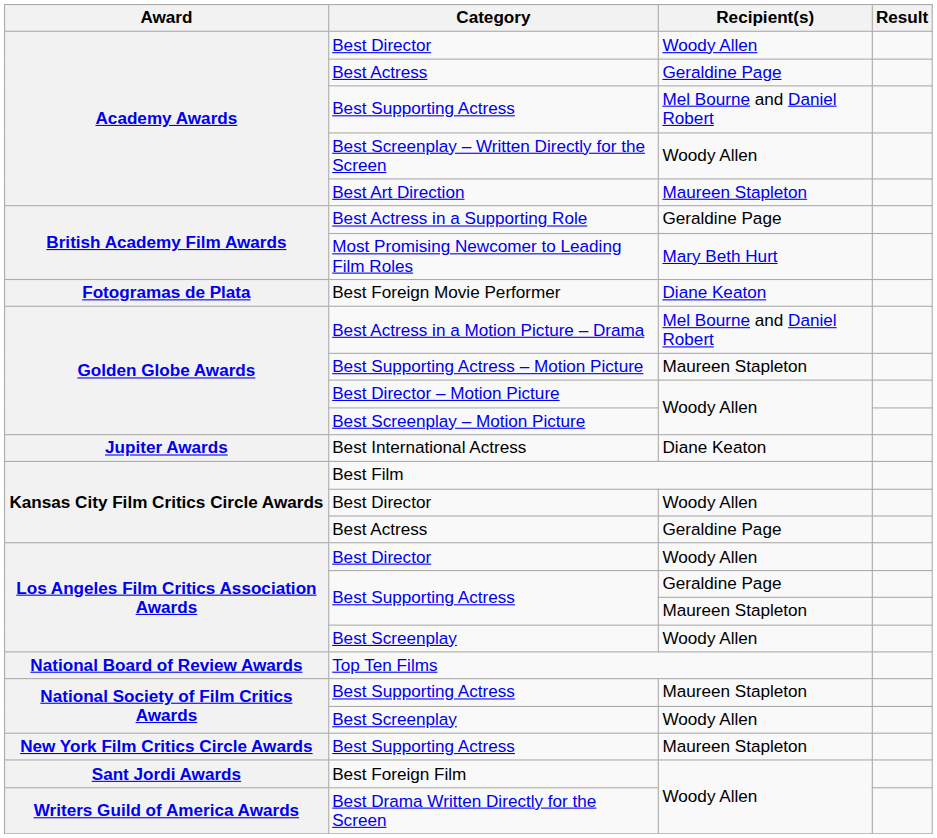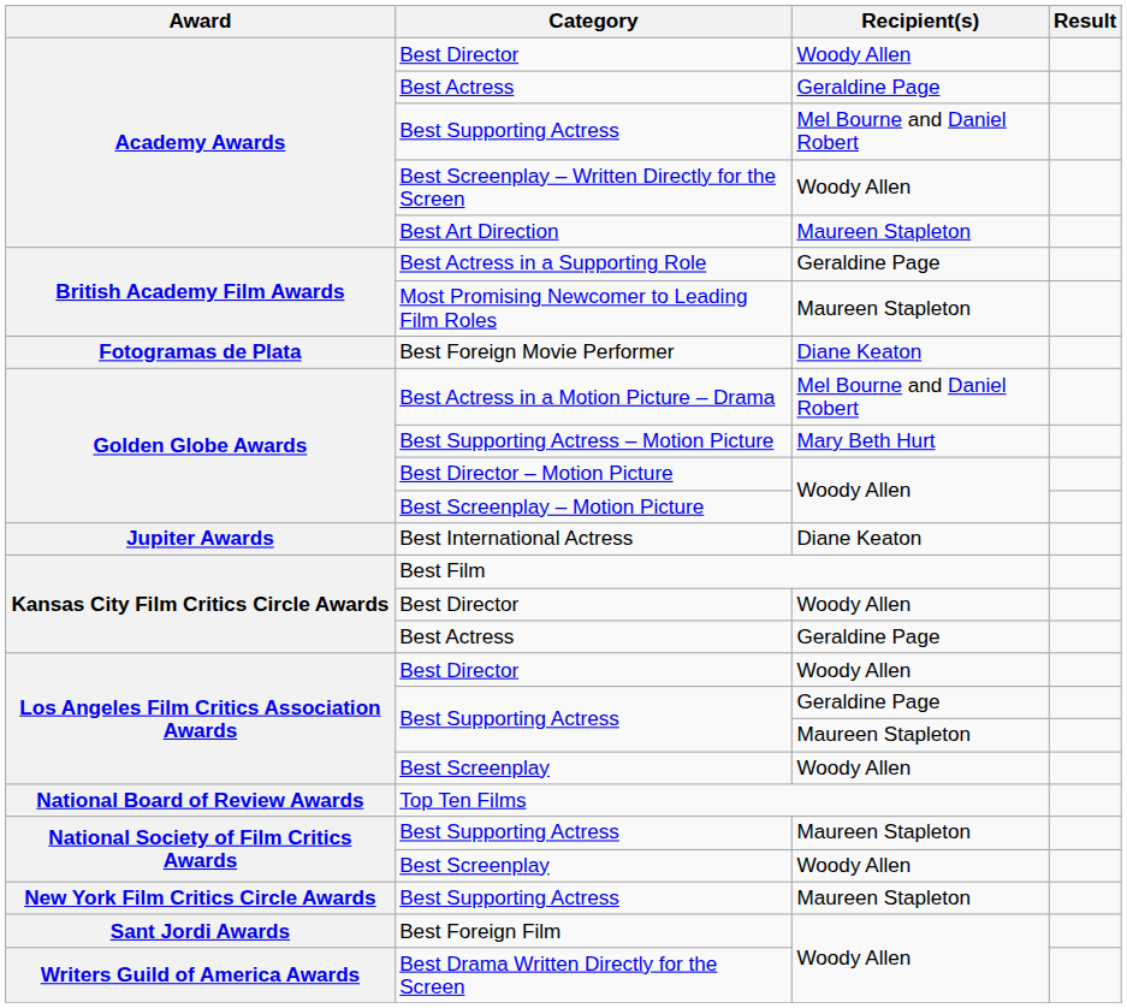 <table class="wikitable plainrowheaders sortable">
 <tr>
 <th scope="col">Award</th>
 <th scope="col">Category</th>
 <th scope="col">Recipient(s)</th>
 <th scope="col">Result</th>
 </tr>
 <tr>
 <th scope="row" rowspan="5"><a href='#'>Academy Awards</a></th>
 <td><a href='#'>Best Director</a></td>
 <td><a href='#'>Woody Allen</a></td>
 <td></td>
 </tr>
 <tr>
 <td><a href='#'>Best Actress</a></td>
 <td><a href='#'>Geraldine Page</a></td>
 <td></td>
 </tr>
 <tr>
 <td><a href='#'>Best Supporting Actress</a></td>
 <td><a href='#'>Mel Bourne</a> and <a href='#'>Daniel Robert</a></td>
 <td></td>
 </tr>
 <tr>
 <td><a href='#'>Best Screenplay – Written Directly for the Screen</a></td>
 <td>Woody Allen</td>
 <td></td>
 </tr>
 <tr>
 <td><a href='#'>Best Art Direction</a></td>
 <td><a href='#'>Maureen Stapleton</a></td>
 <td></td>
 </tr>
 <tr>
 <th scope="row" rowspan="2"><a href='#'>British Academy Film Awards</a></th>
 <td><a href='#'>Best Actress in a Supporting Role</a></td>
 <td>Geraldine Page</td>
 <td></td>
 </tr>
 <tr>
 <td><a href='#'>Most Promising Newcomer to Leading Film Roles</a></td>
-<td><a href='#'>Mary Beth Hurt</a></td>
+<td>Maureen Stapleton</td>
 <td></td>
 </tr>
 <tr>
 <th scope="row"><a href='#'>Fotogramas de Plata</a></th>
 <td>Best Foreign Movie Performer</td>
 <td><a href='#'>Diane Keaton</a> </td>
 <td></td>
 </tr>
 <tr>
 <th scope="row" rowspan="4"><a href='#'>Golden Globe Awards</a></th>
 <td><a href='#'>Best Actress in a Motion Picture – Drama</a></td>
 <td><a href='#'>Mel Bourne</a> and <a href='#'>Daniel Robert</a></td>
 <td></td>
 </tr>
 <tr>
 <td><a href='#'>Best Supporting Actress – Motion Picture</a></td>
-<td>Maureen Stapleton</td>
+<td><a href='#'>Mary Beth Hurt</a></td>
 <td></td>
 </tr>
 <tr>
 <td><a href='#'>Best Director – Motion Picture</a></td>
 <td rowspan="2">Woody Allen</td>
 <td></td>
 </tr>
 <tr>
 <td><a href='#'>Best Screenplay – Motion Picture</a></td>
 <td></td>
 </tr>
 <tr>
 <th scope="row"><a href='#'>Jupiter Awards</a></th>
 <td>Best International Actress</td>
 <td>Diane Keaton</td>
 <td></td>
 </tr>
 <tr>
 <th scope="row" rowspan="3">Kansas City Film Critics Circle Awards</th>
 <td colspan="2">Best Film</td>
 <td></td>
 </tr>
 <tr>
 <td>Best Director</td>
 <td>Woody Allen</td>
 <td></td>
 </tr>
 <tr>
 <td>Best Actress</td>
 <td>Geraldine Page</td>
 <td></td>
 </tr>
 <tr>
 <th scope="row" rowspan="4"><a href='#'>Los Angeles Film Critics Association Awards</a></th>
 <td><a href='#'>Best Director</a></td>
 <td>Woody Allen</td>
 <td></td>
 </tr>
 <tr>
 <td rowspan="2"><a href='#'>Best Supporting Actress</a></td>
 <td>Geraldine Page</td>
 <td></td>
 </tr>
 <tr>
 <td>Maureen Stapleton</td>
 <td></td>
 </tr>
 <tr>
 <td><a href='#'>Best Screenplay</a></td>
 <td>Woody Allen</td>
 <td></td>
 </tr>
 <tr>
 <th scope="row"><a href='#'>National Board of Review Awards</a></th>
 <td colspan="2"><a href='#'>Top Ten Films</a></td>
 <td></td>
 </tr>
 <tr>
 <th scope="row" rowspan="2"><a href='#'>National Society of Film Critics Awards</a></th>
 <td><a href='#'>Best Supporting Actress</a></td>
 <td>Maureen Stapleton</td>
 <td></td>
 </tr>
 <tr>
 <td><a href='#'>Best Screenplay</a></td>
 <td>Woody Allen</td>
 <td></td>
 </tr>
 <tr>
 <th scope="row"><a href='#'>New York Film Critics Circle Awards</a></th>
 <td><a href='#'>Best Supporting Actress</a></td>
 <td>Maureen Stapleton</td>
 <td></td>
 </tr>
 <tr>
 <th scope="row"><a href='#'>Sant Jordi Awards</a></th>
 <td>Best Foreign Film</td>
 <td rowspan="2">Woody Allen</td>
 <td></td>
 </tr>
 <tr>
 <th scope="row"><a href='#'>Writers Guild of America Awards</a></th>
 <td><a href='#'>Best Drama Written Directly for the Screen</a></td>
 <td></td>
 </tr>
 </table>
